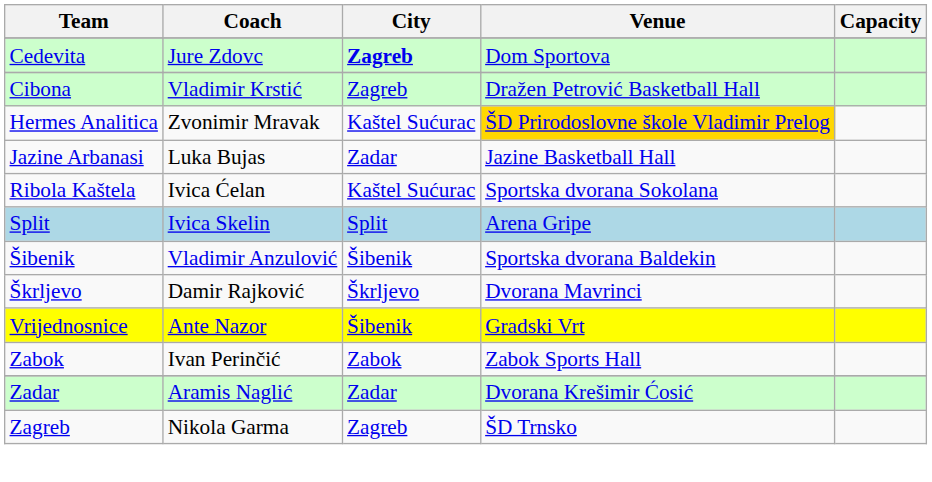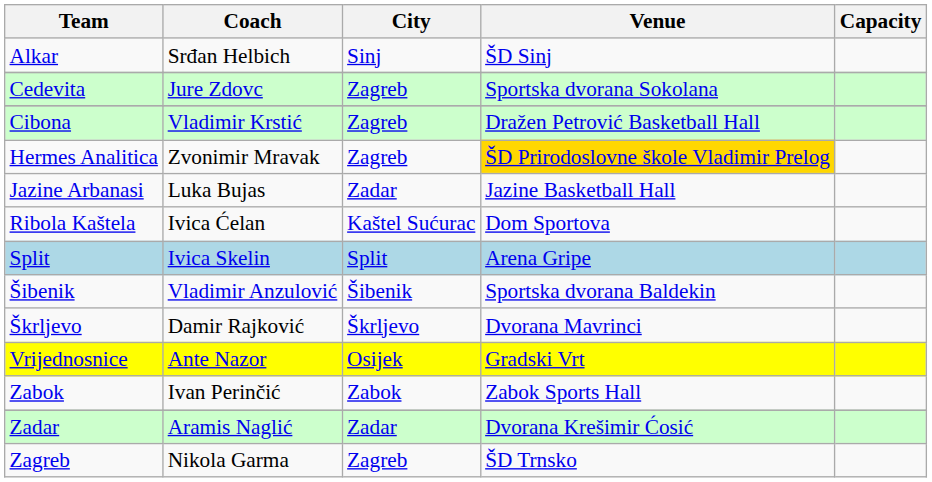 <table class="wikitable sortable">
 <tr>
 <th>Team</th>
 <th>Coach</th>
 <th>City</th>
 <th>Venue</th>
 <th>Capacity</th>
 </tr>
 <tr>
+<td><a href='#'>Alkar</a></td>
+<td> Srđan Helbich</td>
+<td><a href='#'>Sinj</a></td>
+<td><a href='#'>ŠD Sinj</a></td>
+<td align=center></td>
+</tr>
+<tr>
 </tr>
 <tr bgcolor=ccffcc>
 <td><a href='#'>Cedevita</a></td>
 <td> <a href='#'>Jure Zdovc</a></td>
-<td><strong><a href='#'>Zagreb</a></strong></td>
-<td><a href='#'>Dom Sportova</a></td>
+<td><a href='#'>Zagreb</a></td>
+<td><a href='#'>Sportska dvorana Sokolana</a></td>
 <td align=center></td>
 </tr>
 <tr>
 </tr>
 <tr bgcolor=ccffcc>
 <td><a href='#'>Cibona</a></td>
 <td> <a href='#'>Vladimir Krstić</a></td>
 <td><a href='#'>Zagreb</a></td>
 <td><a href='#'>Dražen Petrović Basketball Hall</a></td>
 <td align=center></td>
 </tr>
 <tr>
 <td><a href='#'>Hermes Analitica</a></td>
 <td> Zvonimir Mravak</td>
-<td><a href='#'>Kaštel Sućurac</a></td>
+<td><a href='#'>Zagreb</a></td>
 <td style="background: gold;"><a href='#'>ŠD Prirodoslovne škole Vladimir Prelog</a></td>
 <td align=center></td>
 </tr>
 <tr>
 <td><a href='#'>Jazine Arbanasi</a></td>
 <td> Luka Bujas</td>
 <td><a href='#'>Zadar</a></td>
 <td><a href='#'>Jazine Basketball Hall</a></td>
 <td align=center></td>
 </tr>
 <tr>
 <td><a href='#'>Ribola Kaštela</a></td>
 <td> Ivica Ćelan</td>
 <td><a href='#'>Kaštel Sućurac</a></td>
-<td><a href='#'>Sportska dvorana Sokolana</a></td>
+<td><a href='#'>Dom Sportova</a></td>
 <td align=center></td>
 </tr>
 <tr bgcolor=lightblue>
 <td><a href='#'>Split</a></td>
 <td> <a href='#'>Ivica Skelin</a></td>
 <td><a href='#'>Split</a></td>
 <td><a href='#'>Arena Gripe</a></td>
 <td align=center></td>
 </tr>
 <tr>
 <td><a href='#'>Šibenik</a></td>
 <td> <a href='#'>Vladimir Anzulović</a></td>
 <td><a href='#'>Šibenik</a></td>
 <td><a href='#'>Sportska dvorana Baldekin</a></td>
 <td align=center></td>
 </tr>
 <tr>
 <td><a href='#'>Škrljevo</a></td>
 <td> Damir Rajković</td>
 <td><a href='#'>Škrljevo</a></td>
 <td><a href='#'>Dvorana Mavrinci</a></td>
 <td align=center></td>
 </tr>
 <tr bgcolor=yellow>
 <td><a href='#'>Vrijednosnice</a></td>
 <td> <a href='#'>Ante Nazor</a></td>
-<td><a href='#'>Šibenik</a></td>
+<td><a href='#'>Osijek</a></td>
 <td><a href='#'>Gradski Vrt</a></td>
 <td align=center></td>
 </tr>
 <tr>
 <td><a href='#'>Zabok</a></td>
 <td> Ivan Perinčić</td>
 <td><a href='#'>Zabok</a></td>
 <td><a href='#'>Zabok Sports Hall</a></td>
 <td align=center></td>
 </tr>
 <tr>
 </tr>
 <tr bgcolor=ccffcc>
 <td><a href='#'>Zadar</a></td>
 <td> <a href='#'>Aramis Naglić</a></td>
 <td><a href='#'>Zadar</a></td>
 <td><a href='#'>Dvorana Krešimir Ćosić</a></td>
 <td align=center></td>
 </tr>
 <tr>
 <td><a href='#'>Zagreb</a></td>
 <td> Nikola Garma</td>
 <td><a href='#'>Zagreb</a></td>
 <td><a href='#'>ŠD Trnsko</a></td>
 <td align=center></td>
 </tr>
 </table>
